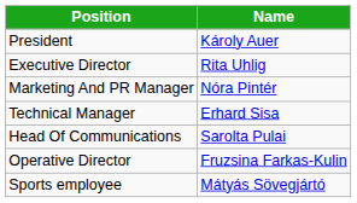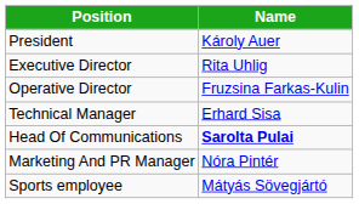 <table class="wikitable">
 <tr>
 <th style="color:#FFFFFF; background:#1AA51A">Position</th>
 <th style="color:#FFFFFF; background:#1AA51A">Name</th>
 </tr>
 <tr>
 <td>President</td>
 <td> <a href='#'>Károly Auer</a></td>
 </tr>
 <tr>
 <td>Executive Director</td>
 <td> <a href='#'>Rita Uhlig</a></td>
 </tr>
 <tr>
-<td>Marketing And PR Manager</td>
-<td> <a href='#'>Nóra Pintér</a></td>
+<td>Operative Director</td>
+<td> <a href='#'>Fruzsina Farkas-Kulin</a></td>
 </tr>
 <tr>
 <td>Technical Manager</td>
 <td> <a href='#'>Erhard Sisa</a></td>
 </tr>
 <tr>
 <td>Head Of Communications</td>
-<td> <a href='#'>Sarolta Pulai</a></td>
+<td><strong> <a href='#'>Sarolta Pulai</a></strong></td>
 </tr>
 <tr>
-<td>Operative Director</td>
-<td> <a href='#'>Fruzsina Farkas-Kulin</a></td>
+<td>Marketing And PR Manager</td>
+<td> <a href='#'>Nóra Pintér</a></td>
 </tr>
 <tr>
 <td>Sports employee</td>
 <td> <a href='#'>Mátyás Sövegjártó</a></td>
 </tr>
 </table>
